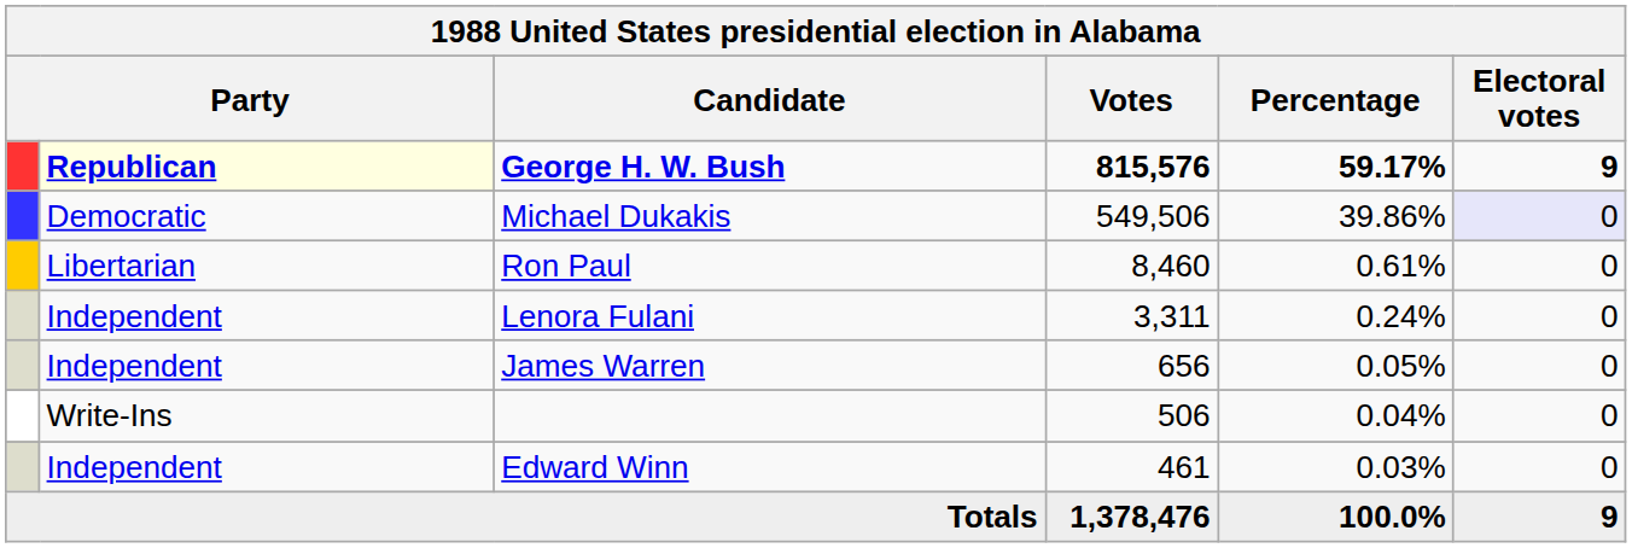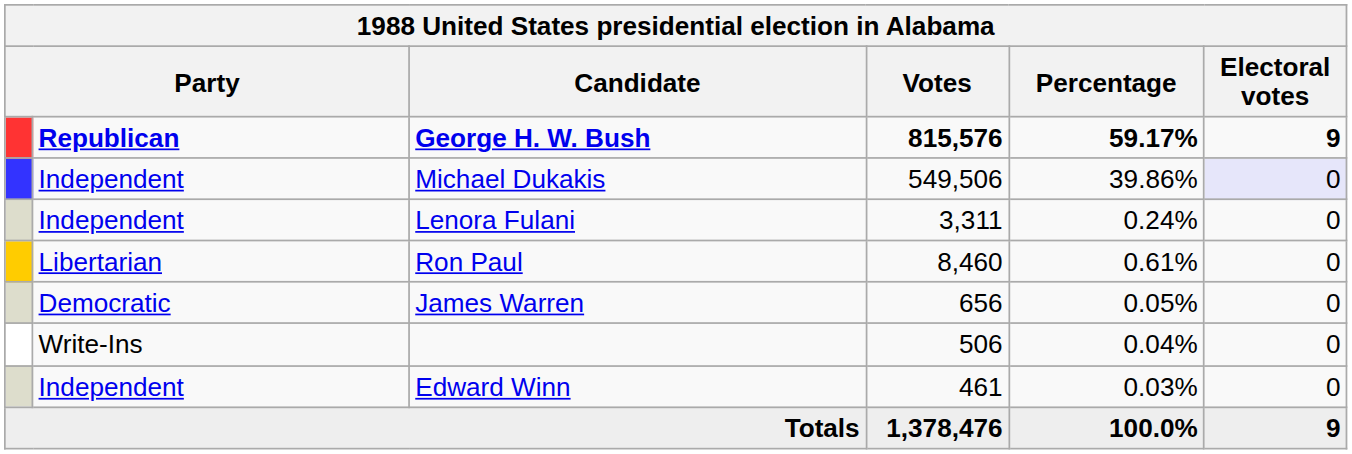 <table class="wikitable" style="font-size: 95%;">
 <tr>
 <th colspan="6">1988 United States presidential election in Alabama</th>
 </tr>
 <tr>
 <th colspan="2" style="width: 15em">Party</th>
 <th style="width: 17em">Candidate</th>
 <th style="width: 5em">Votes</th>
 <th style="width: 7em">Percentage</th>
 <th style="width: 5em">Electoral votes</th>
 </tr>
 <tr>
 <th style="background:#f33; width:3px;"></th>
-<td style="background: lightyellow; width: 130px"><strong><a href='#'>Republican</a></strong></td>
+<td style="width: 130px"><strong><a href='#'>Republican</a></strong></td>
 <td><strong><a href='#'>George H. W. Bush</a></strong></td>
 <td style="text-align:right;"><strong>815,576</strong></td>
 <td style="text-align:right;"><strong>59.17%</strong></td>
 <td style="text-align:right;"><strong>9</strong></td>
 </tr>
 <tr>
 <th style="background:#33f; width:3px;"></th>
-<td style="width: 130px"><a href='#'>Democratic</a></td>
+<td style="width: 130px"><a href='#'>Independent</a></td>
 <td><a href='#'>Michael Dukakis</a></td>
 <td style="text-align:right;">549,506</td>
 <td style="text-align:right;">39.86%</td>
 <td style="background: lavender; text-align:right;">0</td>
+</tr>
+<tr>
+<th style="background:#DDDDCC; width:3px;"></th>
+<td style="width: 130px"><a href='#'>Independent</a></td>
+<td><a href='#'>Lenora Fulani</a></td>
+<td style="text-align:right;">3,311</td>
+<td style="text-align:right;">0.24%</td>
+<td style="text-align:right;">0</td>
 </tr>
 <tr>
 <th style="background:#FFCC00; width:3px;"></th>
 <td style="width: 130px"><a href='#'>Libertarian</a></td>
 <td><a href='#'>Ron Paul</a></td>
 <td style="text-align:right;">8,460</td>
 <td style="text-align:right;">0.61%</td>
 <td style="text-align:right;">0</td>
 </tr>
 <tr>
 <th style="background:#DDDDCC; width:3px;"></th>
-<td style="width: 130px"><a href='#'>Independent</a></td>
-<td><a href='#'>Lenora Fulani</a></td>
-<td style="text-align:right;">3,311</td>
-<td style="text-align:right;">0.24%</td>
-<td style="text-align:right;">0</td>
-</tr>
-<tr>
-<th style="background:#DDDDCC; width:3px;"></th>
-<td style="width: 130px"><a href='#'>Independent</a></td>
+<td style="width: 130px"><a href='#'>Democratic</a></td>
 <td><a href='#'>James Warren</a></td>
 <td style="text-align:right;">656</td>
 <td style="text-align:right;">0.05%</td>
 <td style="text-align:right;">0</td>
 </tr>
 <tr>
 <th style="background:#FFFFFF; width:3px;"></th>
 <td style="width: 130px">Write-Ins</td>
 <td></td>
 <td style="text-align:right;">506</td>
 <td style="text-align:right;">0.04%</td>
 <td style="text-align:right;">0</td>
 </tr>
 <tr>
 <th style="background:#DDDDCC; width:3px;"></th>
 <td style="width: 130px"><a href='#'>Independent</a></td>
 <td><a href='#'>Edward Winn</a></td>
 <td style="text-align:right;">461</td>
 <td style="text-align:right;">0.03%</td>
 <td style="text-align:right;">0</td>
 </tr>
 <tr style="background:#eee; text-align:right;">
 <td colspan="3"><strong>Totals</strong></td>
 <td><strong>1,378,476</strong></td>
 <td><strong>100.0%</strong></td>
 <td><strong>9</strong></td>
 </tr>
 </table>
